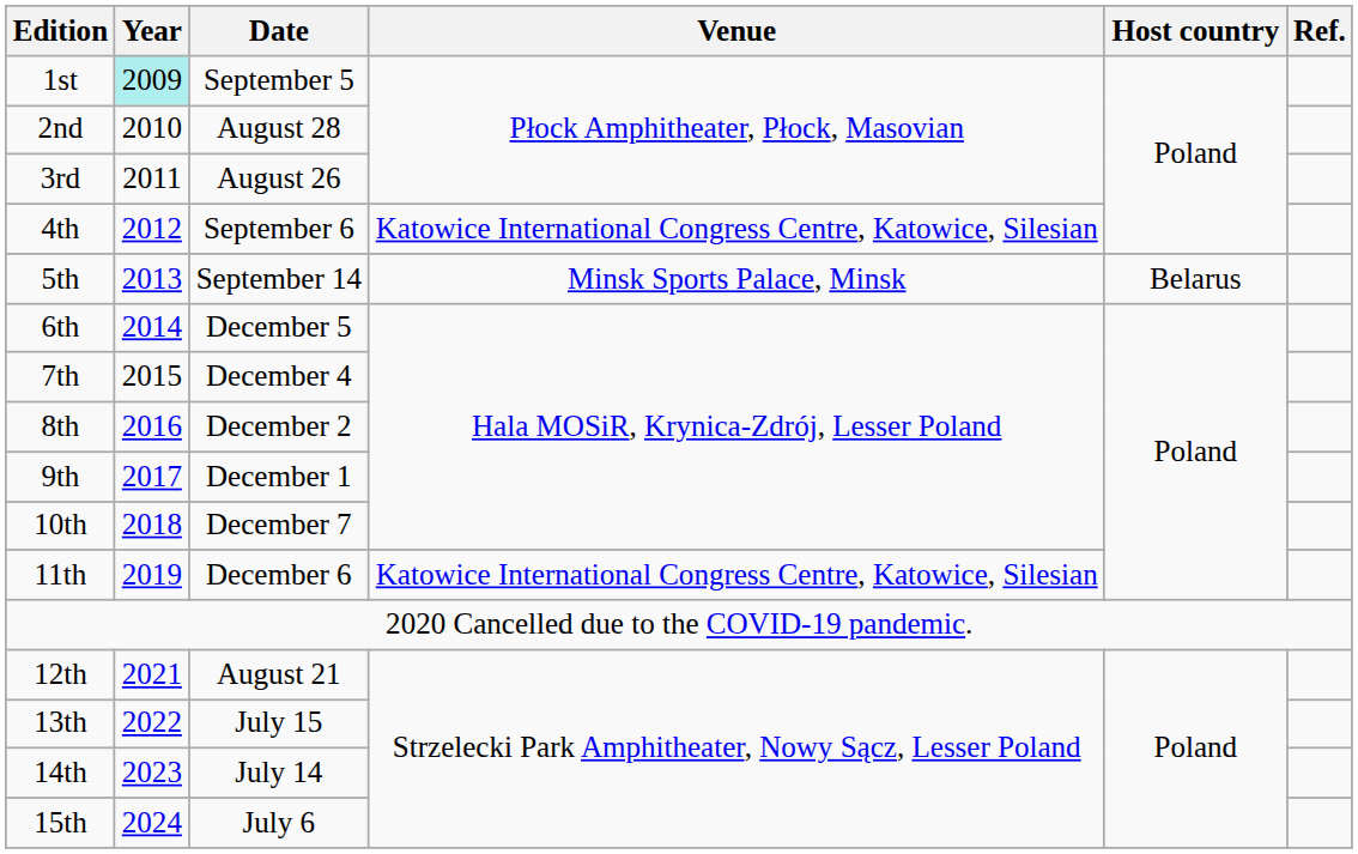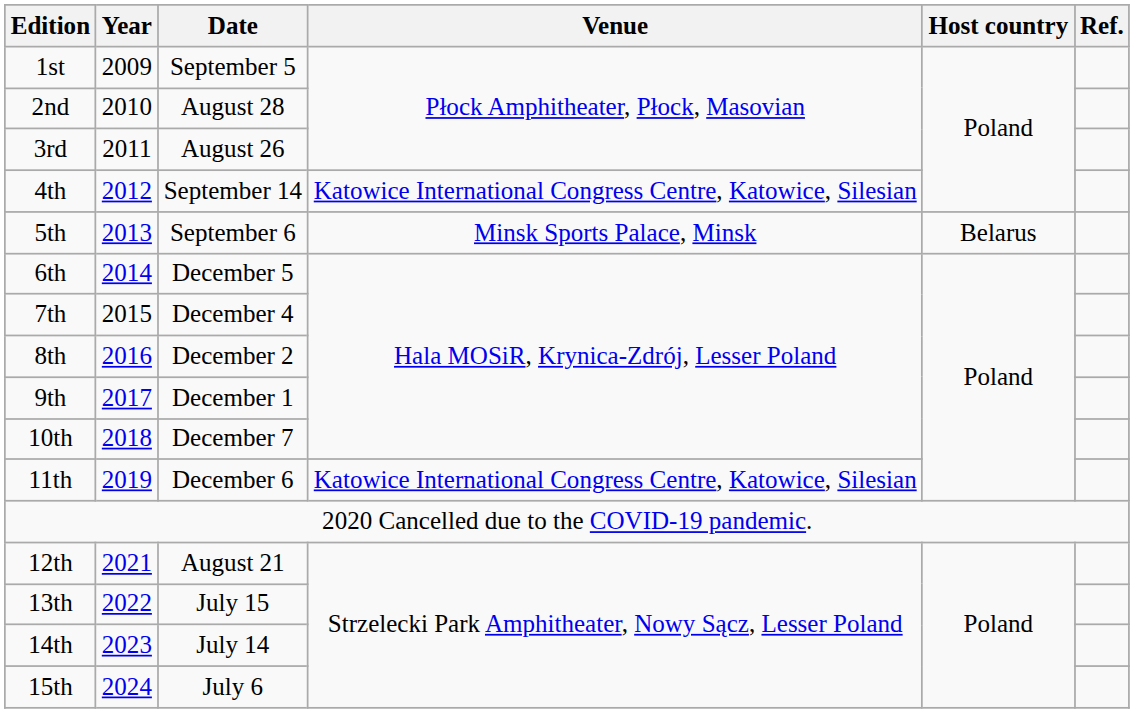 <table class="wikitable sortable" style="font-size: 90%; text-align:center">
 <tr bgcolor="efefef">
 <th>Edition</th>
 <th>Year</th>
 <th>Date</th>
 <th>Venue</th>
 <th>Host country</th>
 <th>Ref.</th>
 </tr>
 <tr>
 <td>1st</td>
-<td style="background: paleturquoise;">2009</td>
+<td>2009</td>
 <td>September 5</td>
 <td rowspan="3"><a href='#'>Płock Amphitheater</a>, <a href='#'>Płock</a>, <a href='#'>Masovian</a></td>
 <td rowspan="4">Poland</td>
 <td></td>
 </tr>
 <tr>
 <td>2nd</td>
 <td>2010</td>
 <td>August 28</td>
 <td></td>
 </tr>
 <tr>
 <td>3rd</td>
 <td>2011</td>
 <td>August 26</td>
 <td></td>
 </tr>
 <tr>
 <td>4th</td>
 <td><a href='#'>2012</a></td>
-<td>September 6</td>
+<td>September 14</td>
 <td><a href='#'>Katowice International Congress Centre</a>, <a href='#'>Katowice</a>, <a href='#'>Silesian</a></td>
 <td></td>
 </tr>
 <tr>
 <td>5th</td>
 <td><a href='#'>2013</a></td>
-<td>September 14</td>
+<td>September 6</td>
 <td><a href='#'>Minsk Sports Palace</a>, <a href='#'>Minsk</a></td>
 <td>Belarus</td>
 <td></td>
 </tr>
 <tr>
 <td>6th</td>
 <td><a href='#'>2014</a></td>
 <td>December 5</td>
 <td rowspan="5"><a href='#'>Hala MOSiR</a>, <a href='#'>Krynica-Zdrój</a>, <a href='#'>Lesser Poland</a></td>
 <td rowspan="6">Poland</td>
 <td></td>
 </tr>
 <tr>
 <td>7th</td>
 <td>2015</td>
 <td>December 4</td>
 <td></td>
 </tr>
 <tr>
 <td>8th</td>
 <td><a href='#'>2016</a></td>
 <td>December 2</td>
 <td></td>
 </tr>
 <tr>
 <td>9th</td>
 <td><a href='#'>2017</a></td>
 <td>December 1</td>
 <td></td>
 </tr>
 <tr>
 <td>10th</td>
 <td><a href='#'>2018</a></td>
 <td>December 7</td>
 <td></td>
 </tr>
 <tr>
 <td>11th</td>
 <td><a href='#'>2019</a></td>
 <td>December 6</td>
 <td><a href='#'>Katowice International Congress Centre</a>, <a href='#'>Katowice</a>, <a href='#'>Silesian</a></td>
 <td></td>
 </tr>
 <tr>
 <td colspan="6" align="center">2020 Cancelled due to the <a href='#'>COVID-19 pandemic</a>.</td>
 </tr>
 <tr>
 <td>12th</td>
 <td><a href='#'>2021</a></td>
 <td>August 21</td>
 <td rowspan="4">Strzelecki Park <a href='#'>Amphitheater</a>, <a href='#'>Nowy Sącz</a>, <a href='#'>Lesser Poland</a></td>
 <td rowspan="8">Poland</td>
 <td></td>
 </tr>
 <tr>
 <td>13th</td>
 <td><a href='#'>2022</a></td>
 <td>July 15</td>
 <td></td>
 </tr>
 <tr>
 <td>14th</td>
 <td><a href='#'>2023</a></td>
 <td>July 14</td>
 <td></td>
 </tr>
 <tr>
 <td>15th</td>
 <td><a href='#'>2024</a></td>
 <td>July 6</td>
 <td></td>
 </tr>
 </table>
